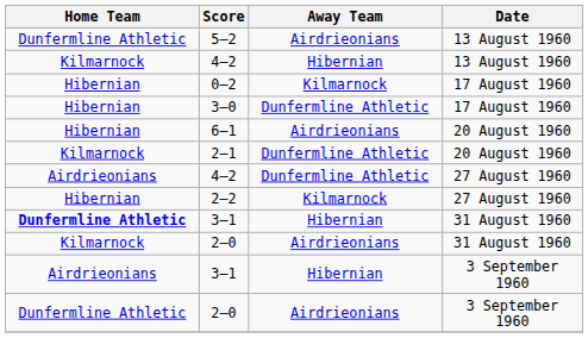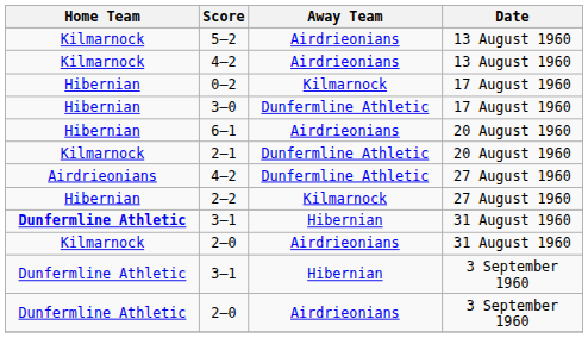 <table class="wikitable" style="text-align:center;">
 <tr>
 <th width=175>Home Team</th>
 <th width=20>Score</th>
 <th width=175>Away Team</th>
 <th width= 125>Date</th>
 </tr>
 <tr>
-<td><a href='#'>Dunfermline Athletic</a></td>
+<td><a href='#'>Kilmarnock</a></td>
 <td>5–2</td>
 <td><a href='#'>Airdrieonians</a></td>
 <td>13 August 1960</td>
 </tr>
 <tr>
 <td><a href='#'>Kilmarnock</a></td>
 <td>4–2</td>
-<td><a href='#'>Hibernian</a></td>
+<td><a href='#'>Airdrieonians</a></td>
 <td>13 August 1960</td>
 </tr>
 <tr>
 <td><a href='#'>Hibernian</a></td>
 <td>0–2</td>
 <td><a href='#'>Kilmarnock</a></td>
 <td>17 August 1960</td>
 </tr>
 <tr>
 <td><a href='#'>Hibernian</a></td>
 <td>3–0</td>
 <td><a href='#'>Dunfermline Athletic</a></td>
 <td>17 August 1960</td>
 </tr>
 <tr>
 <td><a href='#'>Hibernian</a></td>
 <td>6–1</td>
 <td><a href='#'>Airdrieonians</a></td>
 <td>20 August 1960</td>
 </tr>
 <tr>
 <td><a href='#'>Kilmarnock</a></td>
 <td>2–1</td>
 <td><a href='#'>Dunfermline Athletic</a></td>
 <td>20 August 1960</td>
 </tr>
 <tr>
 <td><a href='#'>Airdrieonians</a></td>
 <td>4–2</td>
 <td><a href='#'>Dunfermline Athletic</a></td>
 <td>27 August 1960</td>
 </tr>
 <tr>
 <td><a href='#'>Hibernian</a></td>
 <td>2–2</td>
 <td><a href='#'>Kilmarnock</a></td>
 <td>27 August 1960</td>
 </tr>
 <tr>
 <td><strong><a href='#'>Dunfermline Athletic</a></strong></td>
 <td>3–1</td>
 <td><a href='#'>Hibernian</a></td>
 <td>31 August 1960</td>
 </tr>
 <tr>
 <td><a href='#'>Kilmarnock</a></td>
 <td>2–0</td>
 <td><a href='#'>Airdrieonians</a></td>
 <td>31 August 1960</td>
 </tr>
 <tr>
-<td><a href='#'>Airdrieonians</a></td>
+<td><a href='#'>Dunfermline Athletic</a></td>
 <td>3–1</td>
 <td><a href='#'>Hibernian</a></td>
 <td>3 September 1960</td>
 </tr>
 <tr>
 <td><a href='#'>Dunfermline Athletic</a></td>
 <td>2–0</td>
 <td><a href='#'>Airdrieonians</a></td>
 <td>3 September 1960</td>
 </tr>
 <tr>
 </tr>
 </table>
